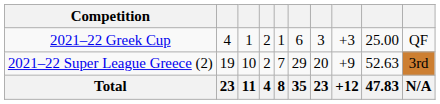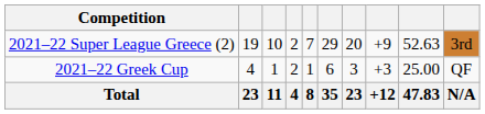 <table class="wikitable" style="text-align:center">
 <tr>
 <th>Competition</th>
 <th></th>
 <th></th>
 <th></th>
 <th></th>
 <th></th>
 <th></th>
 <th></th>
 <th></th>
 <th></th>
 </tr>
 <tr>
+<td><a href='#'>2021–22 Super League Greece</a> (2)</td>
+<td>19</td>
+<td>10</td>
+<td>2</td>
+<td>7</td>
+<td>29</td>
+<td>20</td>
+<td>+9</td>
+<td>52.63</td>
+<td bgcolor=#CD7F32>3rd</td>
+</tr>
+<tr>
 <td><a href='#'>2021–22 Greek Cup</a></td>
 <td>4</td>
 <td>1</td>
 <td>2</td>
 <td>1</td>
 <td>6</td>
 <td>3</td>
 <td>+3</td>
 <td>25.00</td>
 <td>QF</td>
-</tr>
-<tr>
-<td><a href='#'>2021–22 Super League Greece</a> (2)</td>
-<td>19</td>
-<td>10</td>
-<td>2</td>
-<td>7</td>
-<td>29</td>
-<td>20</td>
-<td>+9</td>
-<td>52.63</td>
-<td bgcolor=#CD7F32>3rd</td>
 </tr>
 <tr>
 <th>Total</th>
 <th>23</th>
 <th>11</th>
 <th>4</th>
 <th>8</th>
 <th>35</th>
 <th>23</th>
 <th>+12</th>
 <th>47.83</th>
 <th>N/A</th>
 </tr>
 </table>
